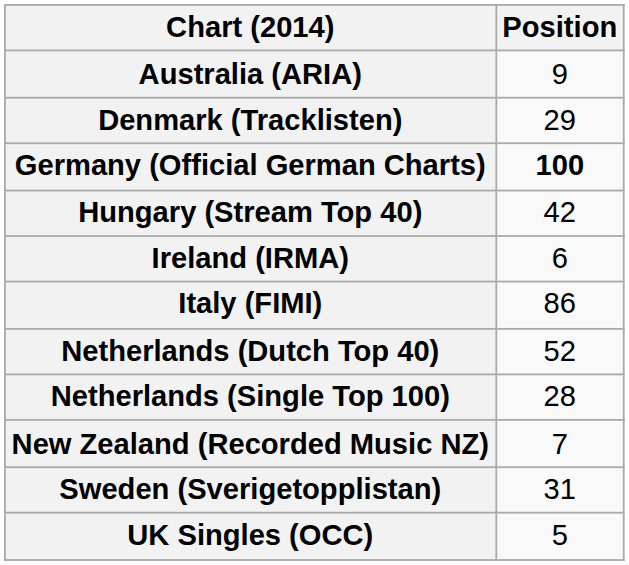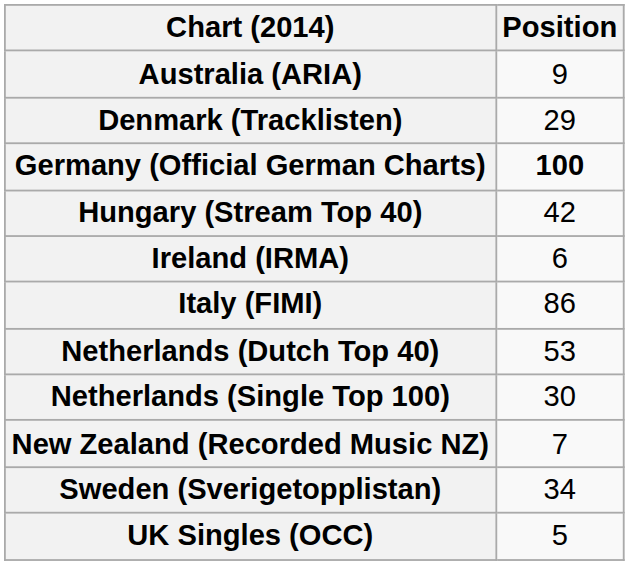 <table class="wikitable sortable plainrowheaders" style="text-align:center">
 <tr>
 <th scope="col">Chart (2014)</th>
 <th scope="col">Position</th>
 </tr>
 <tr>
 <th scope="row">Australia (ARIA)</th>
 <td>9</td>
 </tr>
 <tr>
 <th scope="row">Denmark (Tracklisten)</th>
 <td>29</td>
 </tr>
 <tr>
 <th scope="row">Germany (Official German Charts)</th>
 <td><strong>100</strong></td>
 </tr>
 <tr>
 <th scope="row">Hungary (Stream Top 40)</th>
 <td>42</td>
 </tr>
 <tr>
 <th scope="row">Ireland (IRMA)</th>
 <td>6</td>
 </tr>
 <tr>
 <th scope="row">Italy (FIMI)</th>
 <td>86</td>
 </tr>
 <tr>
 <th scope="row">Netherlands (Dutch Top 40)</th>
-<td>52</td>
+<td>53</td>
 </tr>
 <tr>
 <th scope="row">Netherlands (Single Top 100)</th>
-<td>28</td>
+<td>30</td>
 </tr>
 <tr>
 <th scope="row">New Zealand (Recorded Music NZ)</th>
 <td>7</td>
 </tr>
 <tr>
 <th scope="row">Sweden (Sverigetopplistan)</th>
-<td>31</td>
+<td>34</td>
 </tr>
 <tr>
 <th scope="row">UK Singles (OCC)</th>
 <td>5</td>
 </tr>
 </table>
